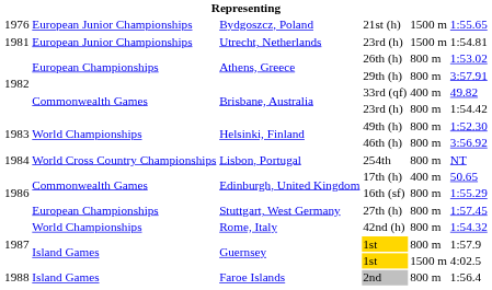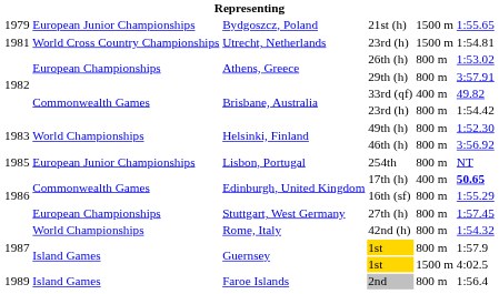 <table>
 <tr>
 <th colspan=6>Representing </th>
 </tr>
 <tr>
-<td>1976</td>
+<td>1979</td>
 <td><a href='#'>European Junior Championships</a></td>
 <td><a href='#'>Bydgoszcz, Poland</a></td>
 <td>21st (h)</td>
 <td>1500 m</td>
 <td><a href='#'>1:55.65</a></td>
 </tr>
 <tr>
 <td>1981</td>
-<td><a href='#'>European Junior Championships</a></td>
+<td><a href='#'>World Cross Country Championships</a></td>
 <td><a href='#'>Utrecht, Netherlands</a></td>
 <td>23rd (h)</td>
 <td>1500 m</td>
 <td>1:54.81</td>
 </tr>
 <tr>
 <td rowspan=4>1982</td>
 <td rowspan=2><a href='#'>European Championships</a></td>
 <td rowspan=2><a href='#'>Athens, Greece</a></td>
 <td>26th (h)</td>
 <td>800 m</td>
 <td><a href='#'>1:53.02</a></td>
 </tr>
 <tr>
 <td>29th (h)</td>
 <td>800 m</td>
 <td><a href='#'>3:57.91</a></td>
 </tr>
 <tr>
 <td rowspan=2><a href='#'>Commonwealth Games</a></td>
 <td rowspan=2><a href='#'>Brisbane, Australia</a></td>
 <td>33rd (qf)</td>
 <td>400 m</td>
 <td><a href='#'>49.82</a></td>
 </tr>
 <tr>
 <td>23rd (h)</td>
 <td>800 m</td>
 <td>1:54.42</td>
 </tr>
 <tr>
 <td rowspan=2>1983</td>
 <td rowspan=2><a href='#'>World Championships</a></td>
 <td rowspan=2><a href='#'>Helsinki, Finland</a></td>
 <td>49th (h)</td>
 <td>800 m</td>
 <td><a href='#'>1:52.30</a></td>
 </tr>
 <tr>
 <td>46th (h)</td>
 <td>800 m</td>
 <td><a href='#'>3:56.92</a></td>
 </tr>
 <tr>
-<td>1984</td>
-<td><a href='#'>World Cross Country Championships</a></td>
+<td>1985</td>
+<td><a href='#'>European Junior Championships</a></td>
 <td><a href='#'>Lisbon, Portugal</a></td>
 <td>254th</td>
 <td>800 m</td>
 <td><a href='#'>NT</a></td>
 </tr>
 <tr>
 <td rowspan=3>1986</td>
 <td rowspan=2><a href='#'>Commonwealth Games</a></td>
 <td rowspan=2><a href='#'>Edinburgh, United Kingdom</a></td>
 <td>17th (h)</td>
 <td>400 m</td>
-<td><a href='#'>50.65</a></td>
+<td><strong><a href='#'>50.65</a></strong></td>
 </tr>
 <tr>
 <td>16th (sf)</td>
 <td>800 m</td>
 <td><a href='#'>1:55.29</a></td>
 </tr>
 <tr>
 <td><a href='#'>European Championships</a></td>
 <td><a href='#'>Stuttgart, West Germany</a></td>
 <td>27th (h)</td>
 <td>800 m</td>
 <td><a href='#'>1:57.45</a></td>
 </tr>
 <tr>
 <td rowspan=3>1987</td>
 <td><a href='#'>World Championships</a></td>
 <td><a href='#'>Rome, Italy</a></td>
 <td>42nd (h)</td>
 <td>800 m</td>
 <td><a href='#'>1:54.32</a></td>
 </tr>
 <tr>
 <td rowspan=2><a href='#'>Island Games</a></td>
 <td rowspan=2><a href='#'>Guernsey</a></td>
 <td bgcolor=gold>1st</td>
 <td>800 m</td>
 <td>1:57.9</td>
 </tr>
 <tr>
 <td bgcolor=gold>1st</td>
 <td>1500 m</td>
 <td>4:02.5</td>
 </tr>
 <tr>
-<td>1988</td>
+<td>1989</td>
 <td><a href='#'>Island Games</a></td>
 <td><a href='#'>Faroe Islands</a></td>
 <td bgcolor=silver>2nd</td>
 <td>800 m</td>
 <td>1:56.4</td>
 </tr>
 </table>
